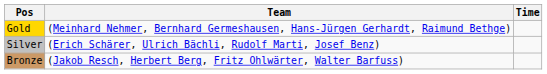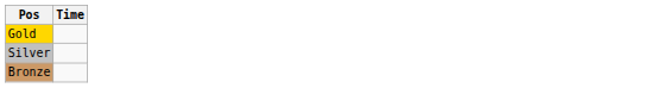 <table class="wikitable">
 <tr>
 <th>Pos</th>
-<th>Team</th>
 <th>Time</th>
 </tr>
 <tr>
 <td style="background:gold">Gold</td>
-<td> (<a href='#'>Meinhard Nehmer</a>, <a href='#'>Bernhard Germeshausen</a>, <a href='#'>Hans-Jürgen Gerhardt</a>, <a href='#'>Raimund Bethge</a>)</td>
 <td></td>
 </tr>
 <tr>
 <td style="background:silver">Silver</td>
-<td> (<a href='#'>Erich Schärer</a>, <a href='#'>Ulrich Bächli</a>, <a href='#'>Rudolf Marti</a>, <a href='#'>Josef Benz</a>)</td>
 <td></td>
 </tr>
 <tr>
 <td style="background:#cc9966">Bronze</td>
-<td> (<a href='#'>Jakob Resch</a>, <a href='#'>Herbert Berg</a>, <a href='#'>Fritz Ohlwärter</a>, <a href='#'>Walter Barfuss</a>)</td>
 <td></td>
 </tr>
 </table>
